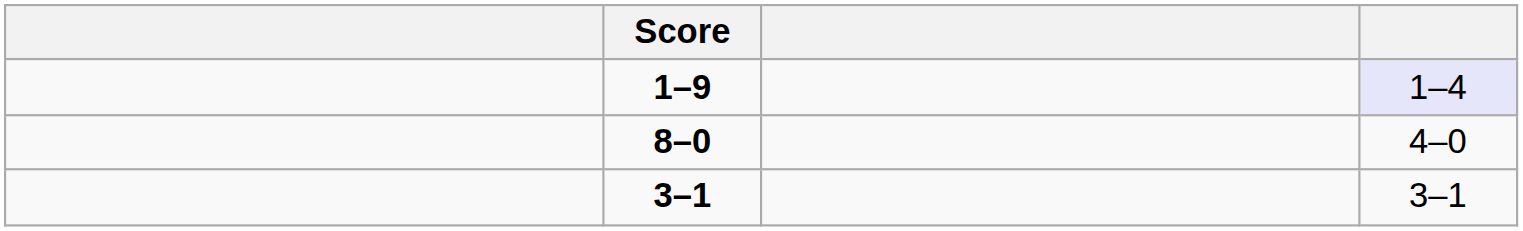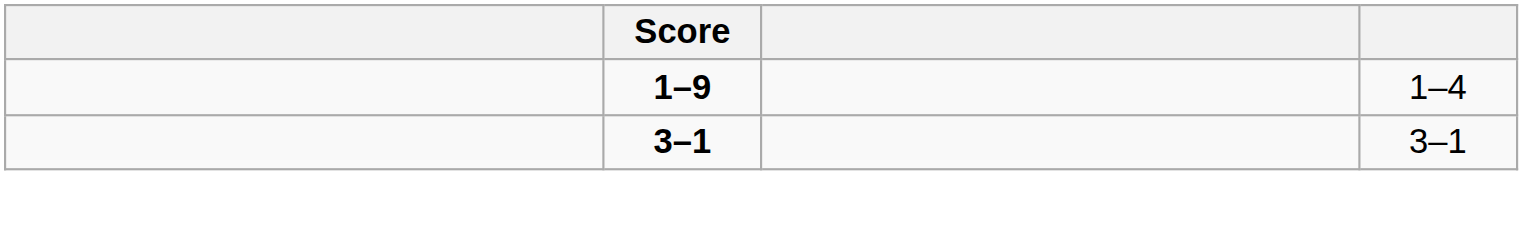 <table class="wikitable" style="text-align: center; ">
 <tr>
 <th align="right" width="270"></th>
 <th width="65">Score</th>
 <th align="left" width="270"></th>
 <th width="65"></th>
 </tr>
 <tr>
 <td align="left"></td>
 <td><strong>1–9</strong></td>
 <td align="left"><strong></strong></td>
-<td style="background: lavender;">1–4 <strong></strong></td>
-</tr>
-<tr>
-<td align="left"><strong></strong></td>
-<td><strong>8–0</strong></td>
-<td align="left"></td>
-<td>4–0 <strong></strong></td>
+<td>1–4 <strong></strong></td>
 </tr>
 <tr>
 <td align="left"><strong></strong></td>
 <td><strong>3–1</strong></td>
 <td align="left"></td>
 <td>3–1 <strong></strong></td>
 </tr>
 </table>
